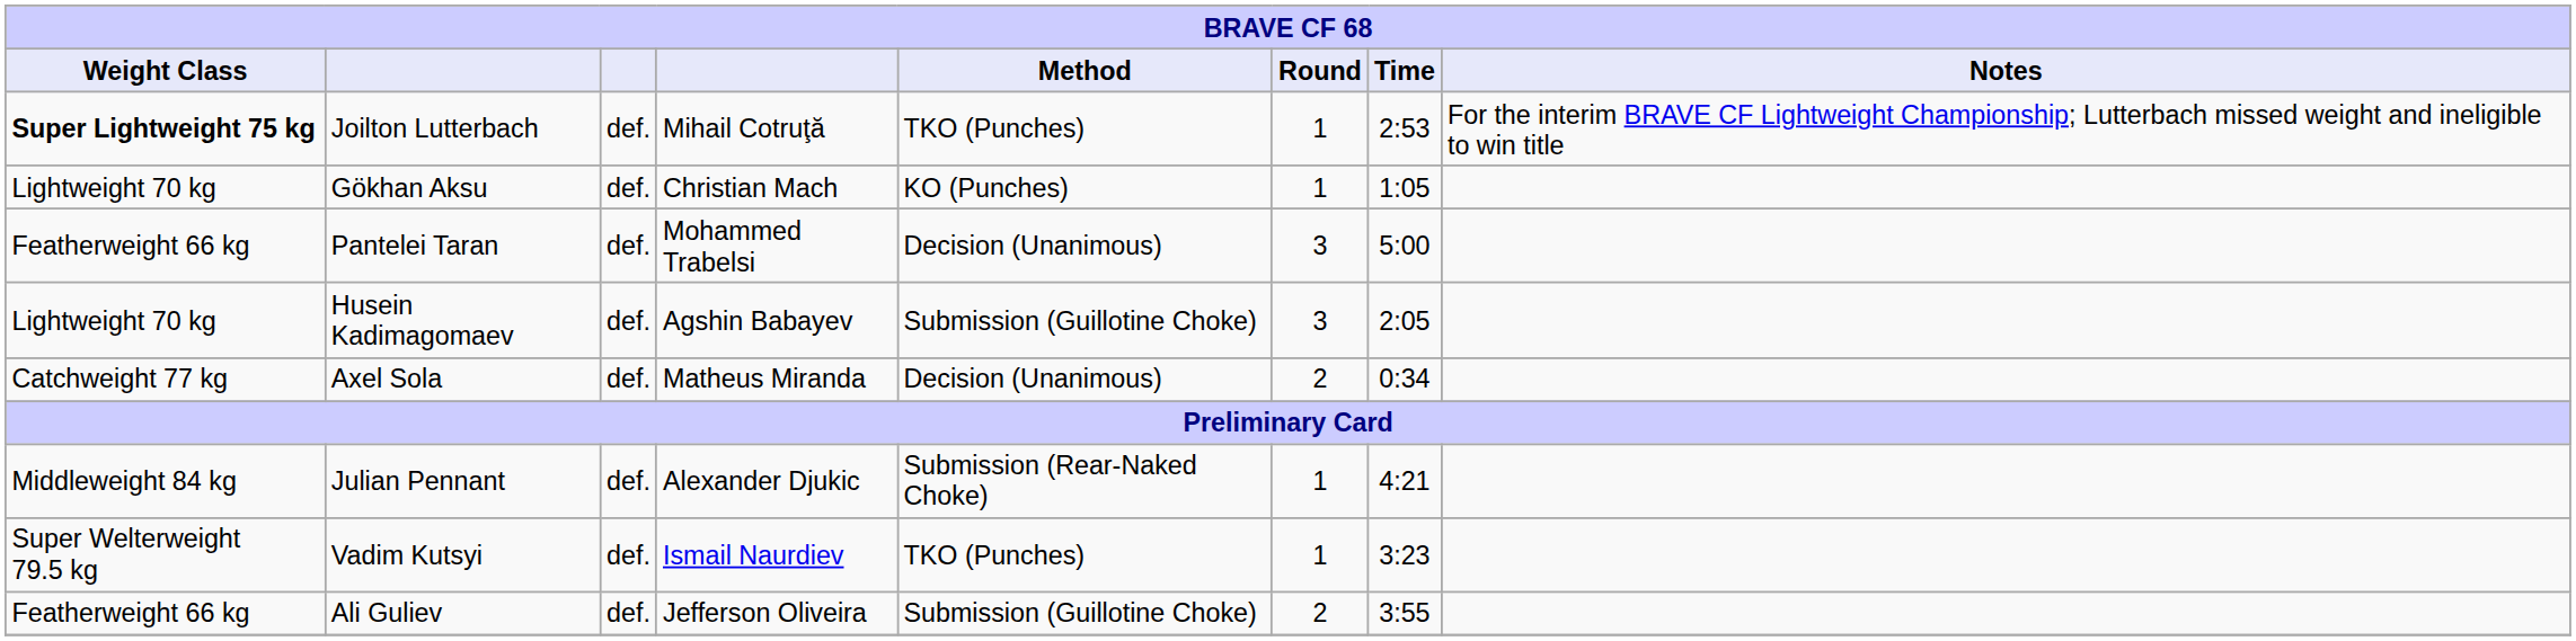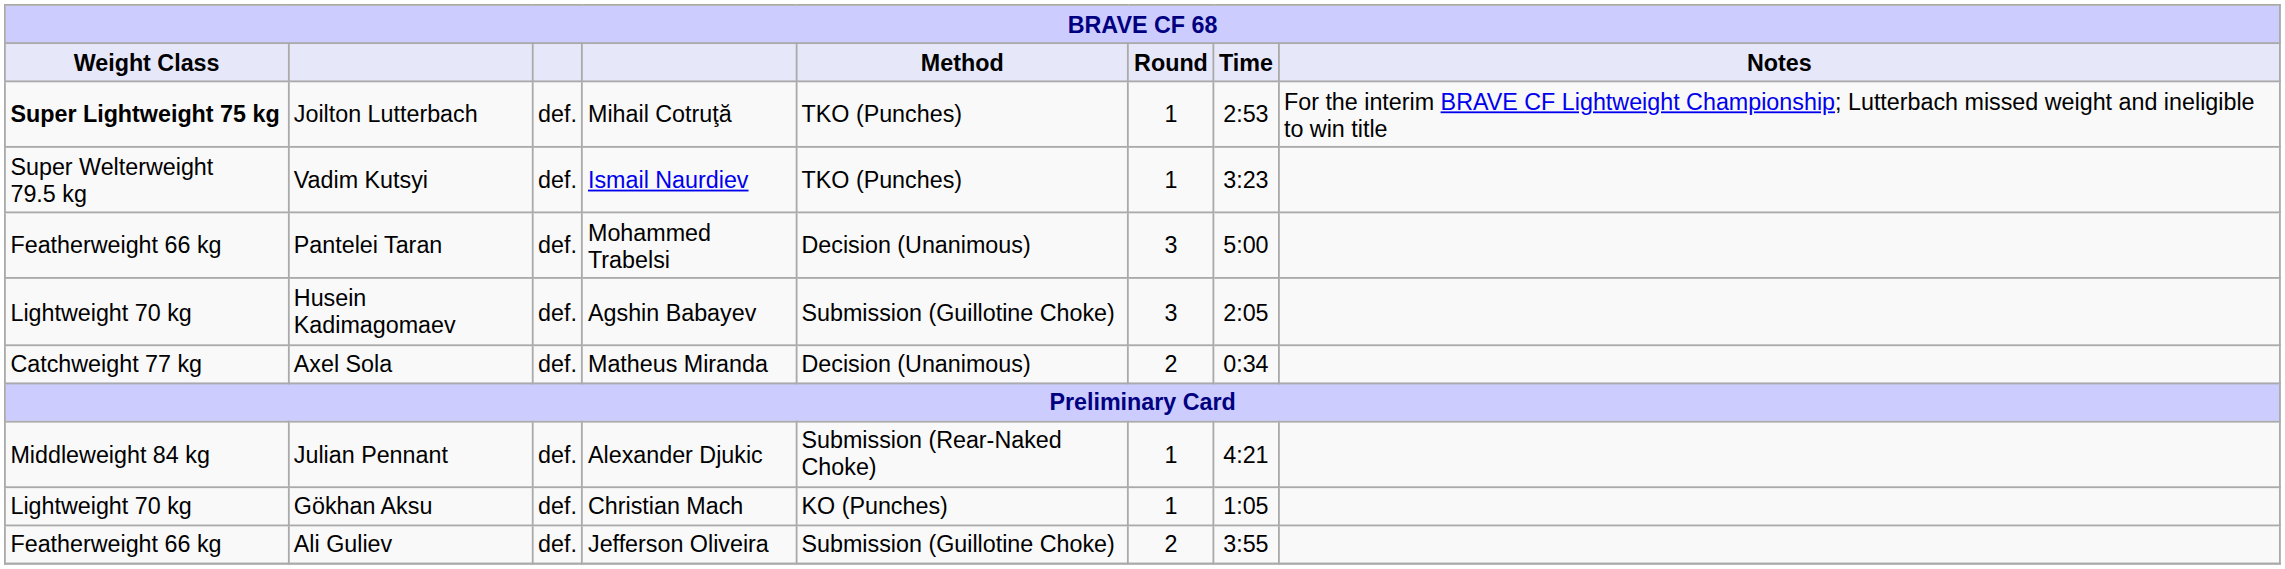 <table class="wikitable" style="font-size: 80%;">
 <tr>
 <th colspan="8" style="background-color: #ccf; color: #000080; text-align: center;"><strong>BRAVE CF 68</strong></th>
 </tr>
 <tr>
 <th colspan="1" style="background-color: #E6E8FA; color: #000000; text-align: center;">Weight Class</th>
 <th colspan="1" style="background-color: #E6E8FA; color: #000000; text-align: center;"></th>
 <th colspan="1" style="background-color: #E6E8FA; color: #000000; text-align: center;"></th>
 <th colspan="1" style="background-color: #E6E8FA; color: #000000; text-align: center;"></th>
 <th colspan="1" style="background-color: #E6E8FA; color: #000000; text-align: center;">Method</th>
 <th colspan="1" style="background-color: #E6E8FA; color: #000000; text-align: center;">Round</th>
 <th colspan="1" style="background-color: #E6E8FA; color: #000000; text-align: center;">Time</th>
 <th colspan="1" style="background-color: #E6E8FA; color: #000000; text-align: center;">Notes</th>
 </tr>
 <tr>
 <td><strong>Super Lightweight 75 kg</strong></td>
 <td> Joilton Lutterbach</td>
 <td>def.</td>
 <td> Mihail Cotruţă</td>
 <td>TKO (Punches)</td>
 <td align=center>1</td>
 <td align=center>2:53</td>
 <td>For the interim <a href='#'>BRAVE CF Lightweight Championship</a>; Lutterbach missed weight and ineligible to win title</td>
 </tr>
 <tr>
-<td>Lightweight 70 kg</td>
-<td> Gökhan Aksu</td>
+<td>Super Welterweight 79.5 kg</td>
+<td> Vadim Kutsyi</td>
 <td>def.</td>
-<td> Christian Mach</td>
-<td>KO (Punches)</td>
+<td> <a href='#'>Ismail Naurdiev</a></td>
+<td>TKO (Punches)</td>
 <td align=center>1</td>
-<td align=center>1:05</td>
+<td align=center>3:23</td>
 <td></td>
 </tr>
 <tr>
 <td>Featherweight 66 kg</td>
 <td> Pantelei Taran</td>
 <td>def.</td>
 <td> Mohammed Trabelsi</td>
 <td>Decision (Unanimous)</td>
 <td align=center>3</td>
 <td align=center>5:00</td>
 <td></td>
 </tr>
 <tr>
 <td>Lightweight 70 kg</td>
 <td> Husein Kadimagomaev</td>
 <td>def.</td>
 <td> Agshin Babayev</td>
 <td>Submission (Guillotine Choke)</td>
 <td align=center>3</td>
 <td align=center>2:05</td>
 <td></td>
 </tr>
 <tr>
 <td>Catchweight 77 kg</td>
 <td> Axel Sola</td>
 <td>def.</td>
 <td> Matheus Miranda</td>
 <td>Decision (Unanimous)</td>
 <td align=center>2</td>
 <td align=center>0:34</td>
 <td></td>
 </tr>
 <tr>
 <th colspan="8" style="background-color: #ccf; color: #000080; text-align: center;"><strong>Preliminary Card</strong></th>
 </tr>
 <tr>
 <td>Middleweight 84 kg</td>
 <td> Julian Pennant</td>
 <td>def.</td>
 <td> Alexander Djukic</td>
 <td>Submission (Rear-Naked Choke)</td>
 <td align=center>1</td>
 <td align=center>4:21</td>
 <td></td>
 </tr>
 <tr>
-<td>Super Welterweight 79.5 kg</td>
-<td> Vadim Kutsyi</td>
+<td>Lightweight 70 kg</td>
+<td> Gökhan Aksu</td>
 <td>def.</td>
-<td> <a href='#'>Ismail Naurdiev</a></td>
-<td>TKO (Punches)</td>
+<td> Christian Mach</td>
+<td>KO (Punches)</td>
 <td align=center>1</td>
-<td align=center>3:23</td>
+<td align=center>1:05</td>
 <td></td>
 </tr>
 <tr>
 <td>Featherweight 66 kg</td>
 <td> Ali Guliev</td>
 <td>def.</td>
 <td> Jefferson Oliveira</td>
 <td>Submission (Guillotine Choke)</td>
 <td align=center>2</td>
 <td align=center>3:55</td>
 <td></td>
 </tr>
 <tr>
 </tr>
 </table>
